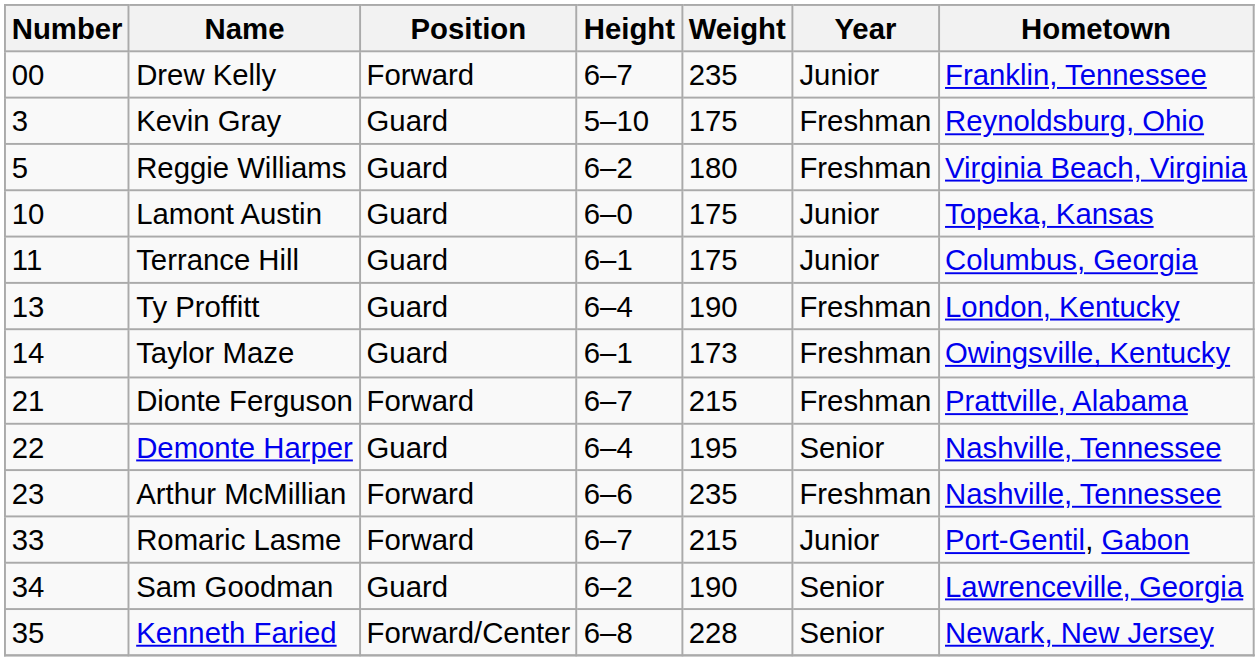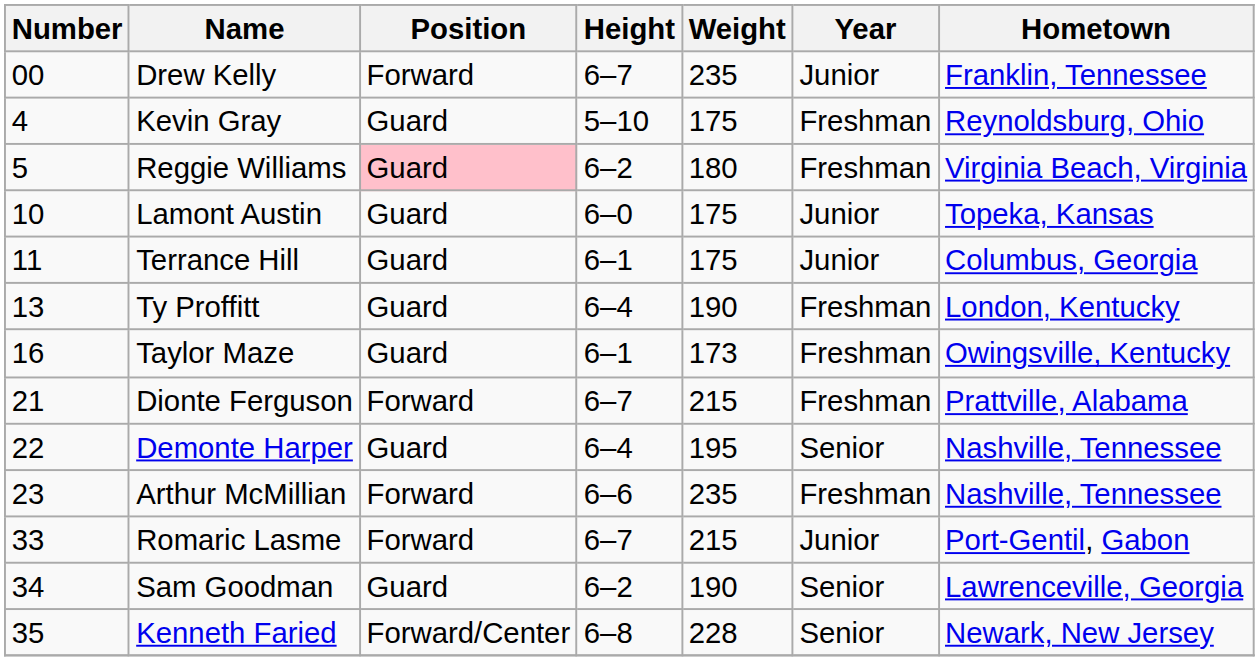 <table class="wikitable" style="font-size: 95%;">
 <tr>
 <th>Number</th>
 <th>Name</th>
 <th>Position</th>
 <th>Height</th>
 <th>Weight</th>
 <th>Year</th>
 <th>Hometown</th>
 </tr>
 <tr>
 <td>00</td>
 <td>Drew Kelly</td>
 <td>Forward</td>
 <td>6–7</td>
 <td>235</td>
 <td>Junior</td>
 <td><a href='#'>Franklin, Tennessee</a></td>
 </tr>
 <tr>
-<td>3</td>
+<td>4</td>
 <td>Kevin Gray</td>
 <td>Guard</td>
 <td>5–10</td>
 <td>175</td>
 <td>Freshman</td>
 <td><a href='#'>Reynoldsburg, Ohio</a></td>
 </tr>
 <tr>
 <td>5</td>
 <td>Reggie Williams</td>
-<td>Guard</td>
+<td style="background: pink;">Guard</td>
 <td>6–2</td>
 <td>180</td>
 <td>Freshman</td>
 <td><a href='#'>Virginia Beach, Virginia</a></td>
 </tr>
 <tr>
 <td>10</td>
 <td>Lamont Austin</td>
 <td>Guard</td>
 <td>6–0</td>
 <td>175</td>
 <td>Junior</td>
 <td><a href='#'>Topeka, Kansas</a></td>
 </tr>
 <tr>
 <td>11</td>
 <td>Terrance Hill</td>
 <td>Guard</td>
 <td>6–1</td>
 <td>175</td>
 <td>Junior</td>
 <td><a href='#'>Columbus, Georgia</a></td>
 </tr>
 <tr>
 <td>13</td>
 <td>Ty Proffitt</td>
 <td>Guard</td>
 <td>6–4</td>
 <td>190</td>
 <td>Freshman</td>
 <td><a href='#'>London, Kentucky</a></td>
 </tr>
 <tr>
-<td>14</td>
+<td>16</td>
 <td>Taylor Maze</td>
 <td>Guard</td>
 <td>6–1</td>
 <td>173</td>
 <td>Freshman</td>
 <td><a href='#'>Owingsville, Kentucky</a></td>
 </tr>
 <tr>
 <td>21</td>
 <td>Dionte Ferguson</td>
 <td>Forward</td>
 <td>6–7</td>
 <td>215</td>
 <td>Freshman</td>
 <td><a href='#'>Prattville, Alabama</a></td>
 </tr>
 <tr>
 <td>22</td>
 <td><a href='#'>Demonte Harper</a></td>
 <td>Guard</td>
 <td>6–4</td>
 <td>195</td>
 <td>Senior</td>
 <td><a href='#'>Nashville, Tennessee</a></td>
 </tr>
 <tr>
 <td>23</td>
 <td>Arthur McMillian</td>
 <td>Forward</td>
 <td>6–6</td>
 <td>235</td>
 <td>Freshman</td>
 <td><a href='#'>Nashville, Tennessee</a></td>
 </tr>
 <tr>
 <td>33</td>
 <td>Romaric Lasme</td>
 <td>Forward</td>
 <td>6–7</td>
 <td>215</td>
 <td>Junior</td>
 <td><a href='#'>Port-Gentil</a>, <a href='#'>Gabon</a></td>
 </tr>
 <tr>
 <td>34</td>
 <td>Sam Goodman</td>
 <td>Guard</td>
 <td>6–2</td>
 <td>190</td>
 <td>Senior</td>
 <td><a href='#'>Lawrenceville, Georgia</a></td>
 </tr>
 <tr>
 <td>35</td>
 <td><a href='#'>Kenneth Faried</a></td>
 <td>Forward/Center</td>
 <td>6–8</td>
 <td>228</td>
 <td>Senior</td>
 <td><a href='#'>Newark, New Jersey</a></td>
 </tr>
 <tr>
 </tr>
 </table>
